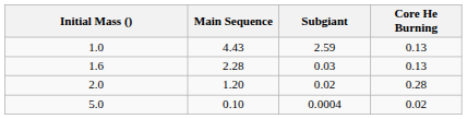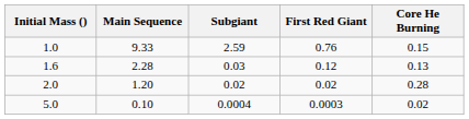 <table class="wikitable" style="text-align: center;">
 <tr>
 <th>Initial Mass ()</th>
 <th width="20%">Main Sequence</th>
 <th width="20%">Subgiant</th>
+<th width="20%">First Red Giant</th>
 <th width="20%">Core He Burning</th>
 </tr>
 <tr>
 <td>1.0</td>
-<td>4.43</td>
+<td>9.33</td>
 <td>2.59</td>
-<td>0.13</td>
+<td>0.76</td>
+<td>0.15</td>
 </tr>
 <tr>
 <td>1.6</td>
 <td>2.28</td>
 <td>0.03</td>
+<td>0.12</td>
 <td>0.13</td>
 </tr>
 <tr>
 <td>2.0</td>
 <td>1.20</td>
+<td>0.02</td>
 <td>0.02</td>
 <td>0.28</td>
 </tr>
 <tr>
 <td>5.0</td>
 <td>0.10</td>
 <td>0.0004</td>
+<td>0.0003</td>
 <td>0.02</td>
 </tr>
 </table>
